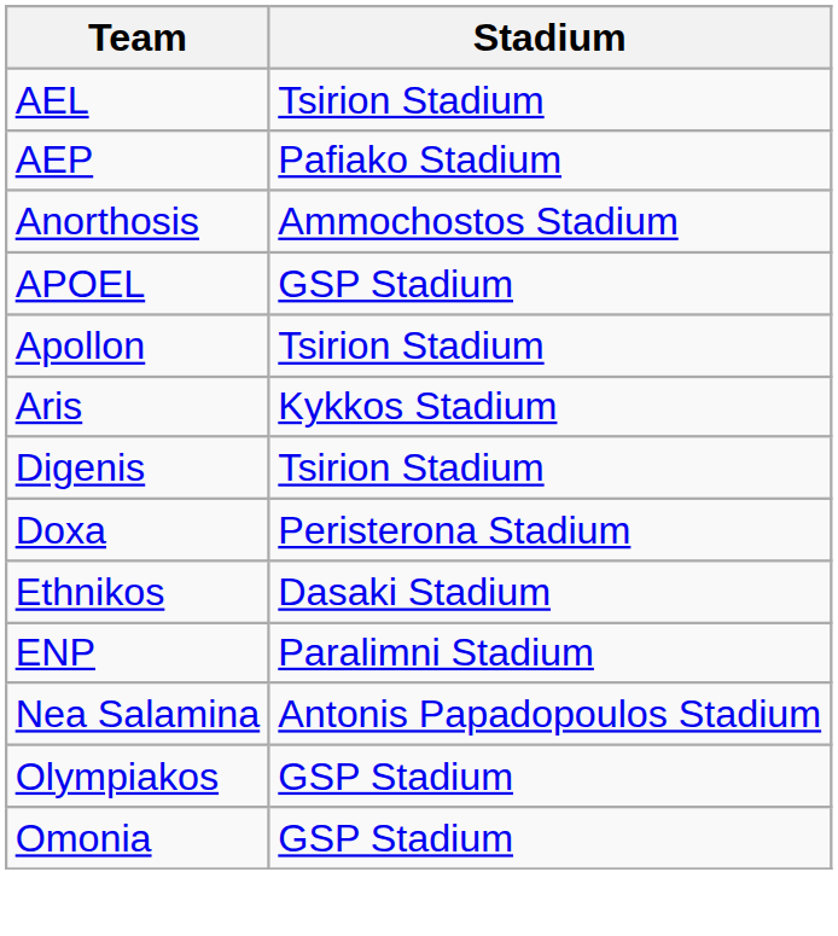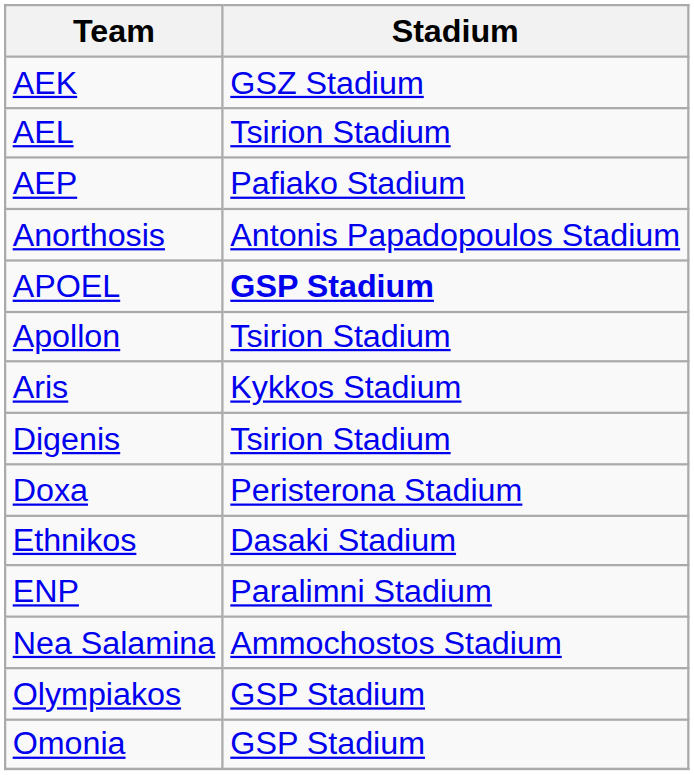 <table class="wikitable" style="font-size:90%">
 <tr>
 <th>Team</th>
 <th>Stadium</th>
+</tr>
+<tr>
+<td><a href='#'>AEK</a></td>
+<td><a href='#'>GSZ Stadium</a></td>
 </tr>
 <tr>
 <td><a href='#'>AEL</a></td>
 <td><a href='#'>Tsirion Stadium</a></td>
 </tr>
 <tr>
 <td><a href='#'>AEP</a></td>
 <td><a href='#'>Pafiako Stadium</a></td>
 </tr>
 <tr>
 <td><a href='#'>Anorthosis</a></td>
-<td><a href='#'>Ammochostos Stadium</a></td>
+<td><a href='#'>Antonis Papadopoulos Stadium</a></td>
 </tr>
 <tr>
 <td><a href='#'>APOEL</a></td>
-<td><a href='#'>GSP Stadium</a></td>
+<td><strong><a href='#'>GSP Stadium</a></strong></td>
 </tr>
 <tr>
 <td><a href='#'>Apollon</a></td>
 <td><a href='#'>Tsirion Stadium</a></td>
 </tr>
 <tr>
 <td><a href='#'>Aris</a></td>
 <td><a href='#'>Kykkos Stadium</a></td>
 </tr>
 <tr>
 <td><a href='#'>Digenis</a></td>
 <td><a href='#'>Tsirion Stadium</a></td>
 </tr>
 <tr>
 <td><a href='#'>Doxa</a></td>
 <td><a href='#'>Peristerona Stadium</a></td>
 </tr>
 <tr>
 <td><a href='#'>Ethnikos</a></td>
 <td><a href='#'>Dasaki Stadium</a></td>
 </tr>
 <tr>
 <td><a href='#'>ENP</a></td>
 <td><a href='#'>Paralimni Stadium</a></td>
 </tr>
 <tr>
 <td><a href='#'>Nea Salamina</a></td>
-<td><a href='#'>Antonis Papadopoulos Stadium</a></td>
+<td><a href='#'>Ammochostos Stadium</a></td>
 </tr>
 <tr>
 <td><a href='#'>Olympiakos</a></td>
 <td><a href='#'>GSP Stadium</a></td>
 </tr>
 <tr>
 <td><a href='#'>Omonia</a></td>
 <td><a href='#'>GSP Stadium</a></td>
 </tr>
 <tr>
 </tr>
 </table>
